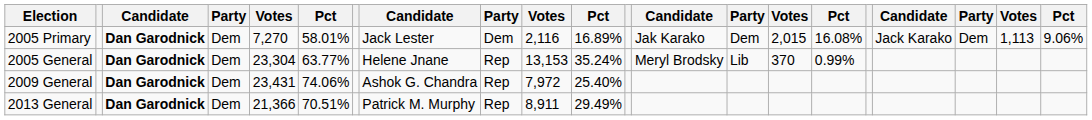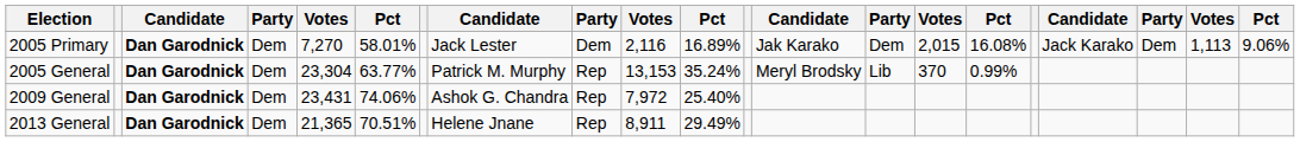 <table class="wikitable" style="margin:0.5em ; font-size:95%">
 <tr>
 <th>Election</th>
 <th></th>
 <th>Candidate</th>
 <th>Party</th>
 <th>Votes</th>
 <th>Pct</th>
 <th></th>
 <th>Candidate</th>
 <th>Party</th>
 <th>Votes</th>
 <th>Pct</th>
 <th></th>
 <th>Candidate</th>
 <th>Party</th>
 <th>Votes</th>
 <th>Pct</th>
 <th></th>
 <th>Candidate</th>
 <th>Party</th>
 <th>Votes</th>
 <th>Pct</th>
 </tr>
 <tr>
 <td>2005 Primary</td>
 <td></td>
 <td><strong>Dan Garodnick</strong></td>
 <td>Dem</td>
 <td>7,270</td>
 <td>58.01%</td>
 <td></td>
 <td>Jack Lester</td>
 <td>Dem</td>
 <td>2,116</td>
 <td>16.89%</td>
 <td></td>
 <td>Jak Karako</td>
 <td>Dem</td>
 <td>2,015</td>
 <td>16.08%</td>
 <td></td>
 <td>Jack Karako</td>
 <td>Dem</td>
 <td>1,113</td>
 <td>9.06%</td>
 </tr>
 <tr>
 <td>2005 General</td>
 <td></td>
 <td><strong>Dan Garodnick</strong></td>
 <td>Dem</td>
 <td>23,304</td>
 <td>63.77%</td>
 <td></td>
-<td>Helene Jnane</td>
+<td>Patrick M. Murphy</td>
 <td>Rep</td>
 <td>13,153</td>
 <td>35.24%</td>
 <td></td>
 <td>Meryl Brodsky</td>
 <td>Lib</td>
 <td>370</td>
 <td>0.99%</td>
 <td></td>
 <td></td>
 <td></td>
 <td></td>
 <td></td>
 </tr>
 <tr>
 <td>2009 General</td>
 <td></td>
 <td><strong>Dan Garodnick</strong></td>
 <td>Dem</td>
 <td>23,431</td>
 <td>74.06%</td>
 <td></td>
 <td>Ashok G. Chandra</td>
 <td>Rep</td>
 <td>7,972</td>
 <td>25.40%</td>
 <td></td>
 <td></td>
 <td></td>
 <td></td>
 <td></td>
 <td></td>
 <td></td>
 <td></td>
 <td></td>
 <td></td>
 </tr>
 <tr>
 <td>2013 General</td>
 <td></td>
 <td><strong>Dan Garodnick</strong></td>
 <td>Dem</td>
-<td>21,366</td>
+<td>21,365</td>
 <td>70.51%</td>
 <td></td>
-<td>Patrick M. Murphy</td>
+<td>Helene Jnane</td>
 <td>Rep</td>
 <td>8,911</td>
 <td>29.49%</td>
 <td></td>
 <td></td>
 <td></td>
 <td></td>
 <td></td>
 <td></td>
 <td></td>
 <td></td>
 <td></td>
 <td></td>
 </tr>
 </table>
